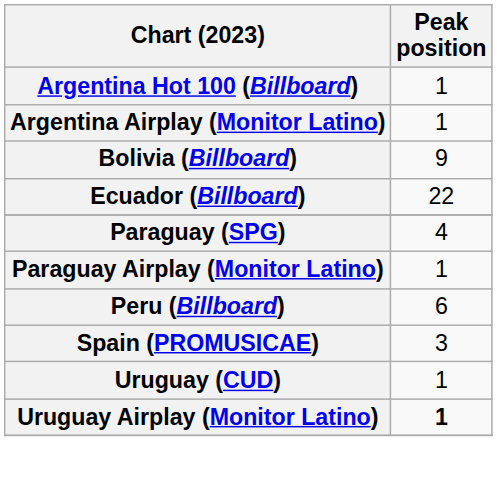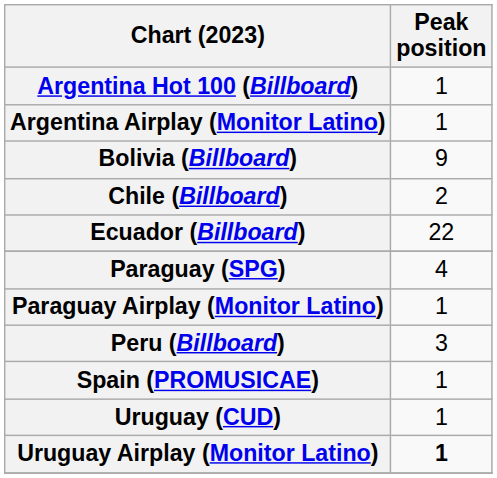 <table class="wikitable sortable plainrowheaders" style="text-align:center">
 <tr>
 <th scope="col">Chart (2023)</th>
 <th scope="col">Peak<br> position</th>
 </tr>
 <tr>
 <th scope="row"><a href='#'>Argentina Hot 100</a> (<a href='#'><em>Billboard</em></a>)</th>
 <td>1</td>
 </tr>
 <tr>
 <th scope="row">Argentina Airplay (<a href='#'>Monitor Latino</a>)</th>
 <td>1</td>
 </tr>
 <tr>
 <th scope="row">Bolivia (<a href='#'><em>Billboard</em></a>)</th>
 <td>9</td>
 </tr>
 <tr>
+<th scope="row">Chile (<a href='#'><em>Billboard</em></a>)</th>
+<td>2</td>
+</tr>
+<tr>
 <th scope="row">Ecuador (<a href='#'><em>Billboard</em></a>)</th>
 <td>22</td>
 </tr>
 <tr>
 </tr>
 <tr>
 <th scope="row">Paraguay (<a href='#'>SPG</a>)</th>
 <td>4</td>
 </tr>
 <tr>
 <th scope="row">Paraguay Airplay (<a href='#'>Monitor Latino</a>)</th>
 <td>1</td>
 </tr>
 <tr>
 <th scope="row">Peru (<a href='#'><em>Billboard</em></a>)</th>
-<td>6</td>
+<td>3</td>
 </tr>
 <tr>
 <th scope="row">Spain (<a href='#'>PROMUSICAE</a>)</th>
-<td>3</td>
+<td>1</td>
 </tr>
 <tr>
 <th scope="row">Uruguay (<a href='#'>CUD</a>)</th>
 <td>1</td>
 </tr>
 <tr>
 <th scope="row">Uruguay Airplay (<a href='#'>Monitor Latino</a>)</th>
 <td><strong>1</strong></td>
 </tr>
 <tr>
 </tr>
 </table>
